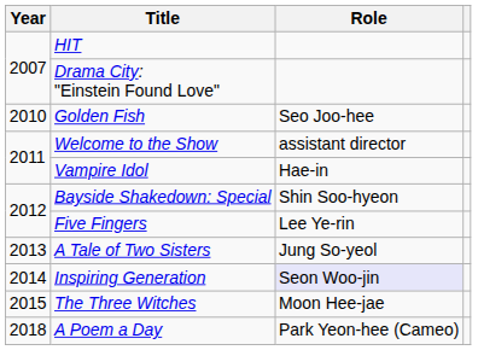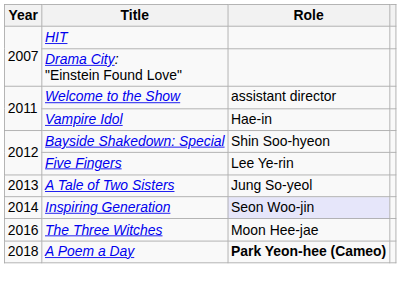 <table class="wikitable">
 <tr>
 <th>Year</th>
 <th>Title</th>
 <th>Role</th>
 <th></th>
 </tr>
 <tr>
 <td rowspan="2">2007</td>
 <td><em><a href='#'>HIT</a></em></td>
 <td></td>
 <td></td>
 </tr>
 <tr>
 <td><em><a href='#'>Drama City</a>:</em><br>"Einstein Found Love"</td>
 <td></td>
-<td></td>
-</tr>
-<tr>
-<td rowspan=1>2010</td>
-<td><em><a href='#'>Golden Fish</a></em></td>
-<td>Seo Joo-hee</td>
 <td></td>
 </tr>
 <tr>
 <td rowspan=2>2011</td>
 <td><em><a href='#'>Welcome to the Show</a></em></td>
 <td>assistant director</td>
 <td></td>
 </tr>
 <tr>
 <td><em><a href='#'>Vampire Idol</a></em></td>
 <td>Hae-in</td>
 <td></td>
 </tr>
 <tr>
 <td rowspan="2">2012</td>
 <td><em><a href='#'>Bayside Shakedown: Special</a></em></td>
 <td>Shin Soo-hyeon</td>
 <td></td>
 </tr>
 <tr>
 <td><em><a href='#'>Five Fingers</a></em></td>
 <td>Lee Ye-rin</td>
 <td></td>
 </tr>
 <tr>
 <td rowspan=1>2013</td>
 <td><em><a href='#'>A Tale of Two Sisters</a></em></td>
 <td>Jung So-yeol</td>
 <td></td>
 </tr>
 <tr>
 <td rowspan=1>2014</td>
 <td><em><a href='#'>Inspiring Generation</a></em></td>
 <td style="background: lavender;">Seon Woo-jin</td>
 <td></td>
 </tr>
 <tr>
-<td rowspan=1>2015</td>
+<td rowspan=1>2016</td>
 <td><em><a href='#'>The Three Witches</a></em></td>
 <td>Moon Hee-jae</td>
 <td></td>
 </tr>
 <tr>
 <td>2018</td>
 <td><em><a href='#'>A Poem a Day</a></em></td>
-<td>Park Yeon-hee (Cameo)</td>
+<td><strong>Park Yeon-hee (Cameo)</strong></td>
 <td></td>
 </tr>
 </table>
